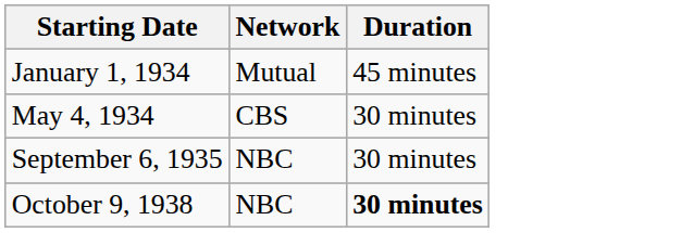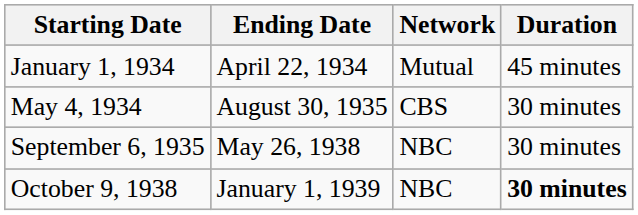 <table class="wikitable">
 <tr>
 <th>Starting Date</th>
+<th>Ending Date</th>
 <th>Network</th>
 <th>Duration</th>
 </tr>
 <tr>
 <td>January 1, 1934</td>
+<td>April 22, 1934</td>
 <td>Mutual</td>
 <td>45 minutes</td>
 </tr>
 <tr>
 <td>May 4, 1934</td>
+<td>August 30, 1935</td>
 <td>CBS</td>
 <td>30 minutes</td>
 </tr>
 <tr>
 <td>September 6, 1935</td>
+<td>May 26, 1938</td>
 <td>NBC</td>
 <td>30 minutes</td>
 </tr>
 <tr>
 <td>October 9, 1938</td>
+<td>January 1, 1939</td>
 <td>NBC</td>
 <td><strong>30 minutes</strong></td>
 </tr>
 </table>
